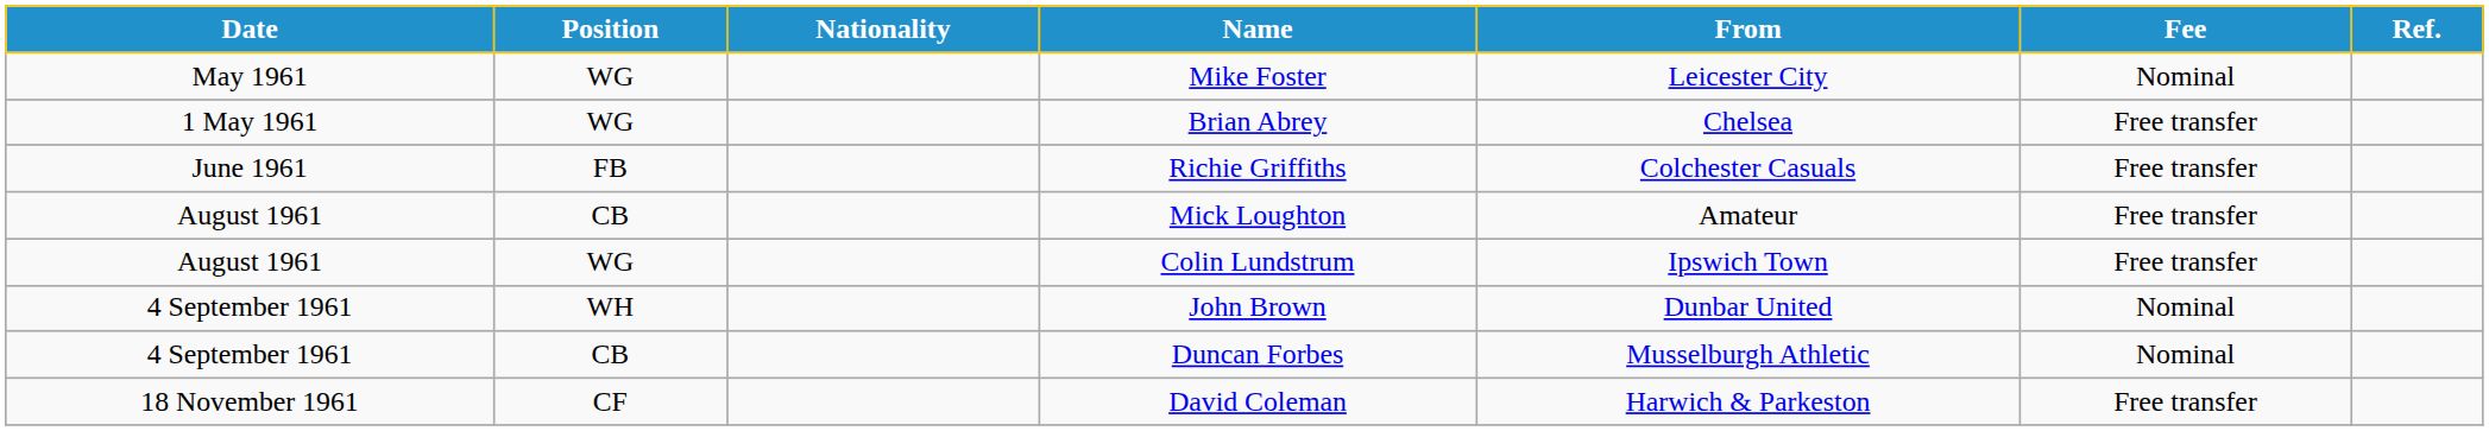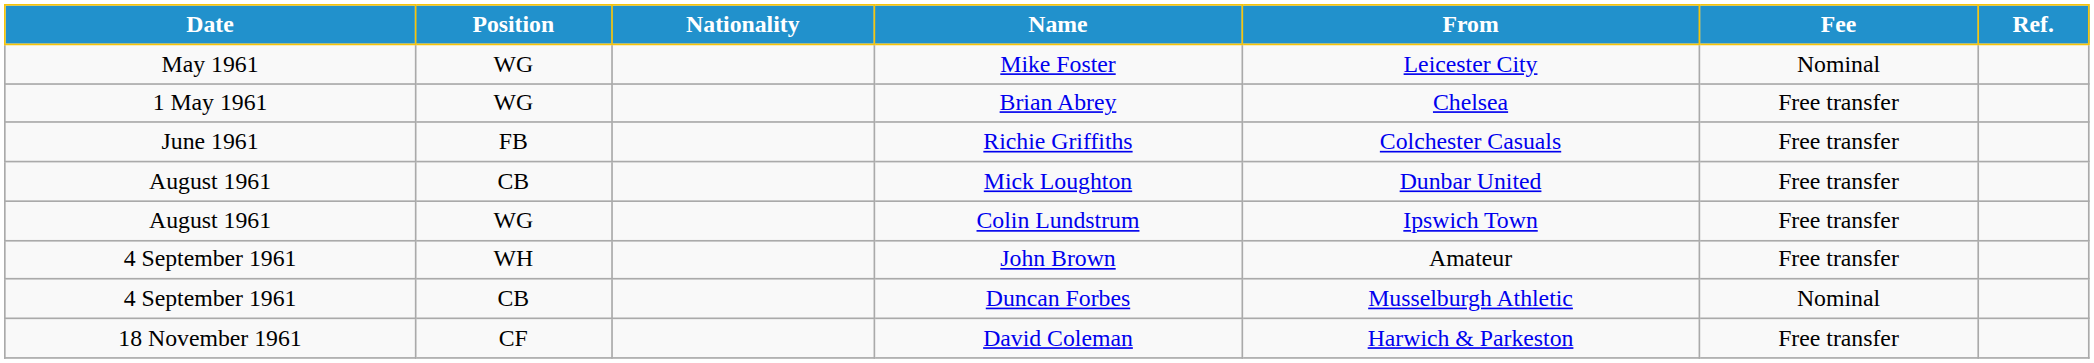 <table class="wikitable" style="text-align:center; font-size:90%; width:100%;">
 <tr>
 <th style="background:#2191CC; color:white; border:1px solid #F7C408; text-align:center;">Date</th>
 <th style="background:#2191CC; color:white; border:1px solid #F7C408; text-align:center;">Position</th>
 <th style="background:#2191CC; color:white; border:1px solid #F7C408; text-align:center;">Nationality</th>
 <th style="background:#2191CC; color:white; border:1px solid #F7C408; text-align:center;">Name</th>
 <th style="background:#2191CC; color:white; border:1px solid #F7C408; text-align:center;">From</th>
 <th style="background:#2191CC; color:white; border:1px solid #F7C408; text-align:center;">Fee</th>
 <th style="background:#2191CC; color:white; border:1px solid #F7C408; text-align:center;">Ref.</th>
 </tr>
 <tr>
 <td>May 1961</td>
 <td>WG</td>
 <td></td>
 <td><a href='#'>Mike Foster</a></td>
 <td> <a href='#'>Leicester City</a></td>
 <td>Nominal</td>
 <td></td>
 </tr>
 <tr>
 <td>1 May 1961</td>
 <td>WG</td>
 <td></td>
 <td><a href='#'>Brian Abrey</a></td>
 <td> <a href='#'>Chelsea</a></td>
 <td>Free transfer</td>
 <td></td>
 </tr>
 <tr>
 <td>June 1961</td>
 <td>FB</td>
 <td></td>
 <td><a href='#'>Richie Griffiths</a></td>
 <td> <a href='#'>Colchester Casuals</a></td>
 <td>Free transfer</td>
 <td></td>
 </tr>
 <tr>
 <td>August 1961</td>
 <td>CB</td>
 <td></td>
 <td><a href='#'>Mick Loughton</a></td>
-<td>Amateur</td>
+<td> <a href='#'>Dunbar United</a></td>
 <td>Free transfer</td>
 <td></td>
 </tr>
 <tr>
 <td>August 1961</td>
 <td>WG</td>
 <td></td>
 <td><a href='#'>Colin Lundstrum</a></td>
 <td> <a href='#'>Ipswich Town</a></td>
 <td>Free transfer</td>
 <td></td>
 </tr>
 <tr>
 <td>4 September 1961</td>
 <td>WH</td>
 <td></td>
 <td><a href='#'>John Brown</a></td>
-<td> <a href='#'>Dunbar United</a></td>
-<td>Nominal</td>
+<td>Amateur</td>
+<td>Free transfer</td>
 <td></td>
 </tr>
 <tr>
 <td>4 September 1961</td>
 <td>CB</td>
 <td></td>
 <td><a href='#'>Duncan Forbes</a></td>
 <td> <a href='#'>Musselburgh Athletic</a></td>
 <td>Nominal</td>
 <td></td>
 </tr>
 <tr>
 <td>18 November 1961</td>
 <td>CF</td>
 <td></td>
 <td><a href='#'>David Coleman</a></td>
 <td> <a href='#'>Harwich & Parkeston</a></td>
 <td>Free transfer</td>
 <td></td>
 </tr>
 </table>
